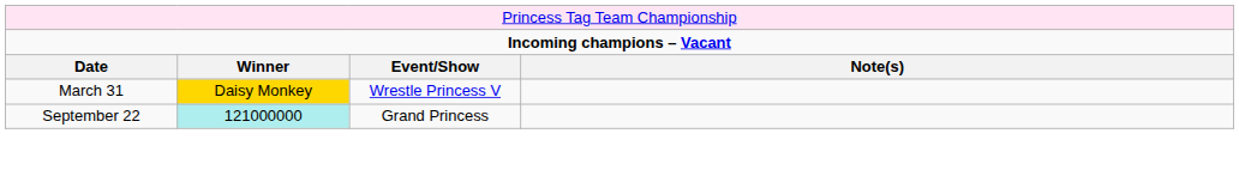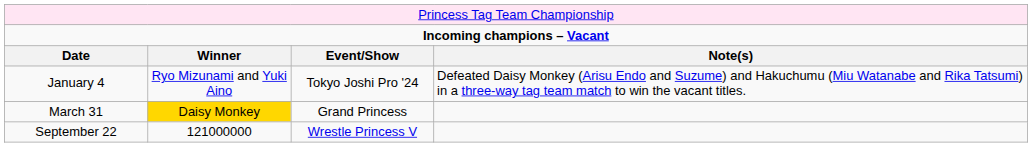 <table class="wikitable" style="text-align:center; width:100%;">
 <tr style="background:#ffe5f3;">
 <td colspan="4" style="text-align: center;"><a href='#'>Princess Tag Team Championship</a></td>
 </tr>
 <tr>
 <td colspan="4" style="text-align: center;"><strong>Incoming champions – <a href='#'>Vacant</a></strong></td>
 </tr>
 <tr>
 <th width=14%>Date</th>
 <th width=14%>Winner</th>
 <th width=14%>Event/Show</th>
 <th width=58%>Note(s)</th>
 </tr>
 <tr>
+<td>January 4</td>
+<td><a href='#'>Ryo Mizunami</a> and <a href='#'>Yuki Aino</a></td>
+<td>Tokyo Joshi Pro '24</td>
+<td align=left>Defeated Daisy Monkey (<a href='#'>Arisu Endo</a> and <a href='#'>Suzume</a>) and Hakuchumu (<a href='#'>Miu Watanabe</a> and <a href='#'>Rika Tatsumi</a>) in a <a href='#'>three-way tag team match</a> to win the vacant titles.</td>
+</tr>
+<tr>
 <td>March 31</td>
 <td style="background: gold;">Daisy Monkey<br></td>
-<td><a href='#'>Wrestle Princess V</a></td>
+<td>Grand Princess</td>
 <td></td>
 </tr>
 <tr>
 <td>September 22</td>
-<td style="background: paleturquoise;">121000000<br></td>
-<td>Grand Princess</td>
+<td>121000000<br></td>
+<td><a href='#'>Wrestle Princess V</a></td>
 <td></td>
 </tr>
 </table>
